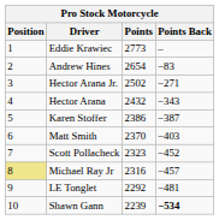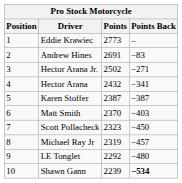 <table class="wikitable" style="font-size:90%;">
 <tr>
 <th colspan="4">Pro Stock Motorcycle</th>
 </tr>
 <tr>
 <th>Position</th>
 <th>Driver</th>
 <th>Points</th>
 <th>Points Back</th>
 </tr>
 <tr>
 <td>1</td>
 <td>Eddie Krawiec</td>
 <td>2773</td>
 <td>–</td>
 </tr>
 <tr>
 <td>2</td>
 <td>Andrew Hines</td>
-<td>2654</td>
+<td>2691</td>
 <td>−83</td>
 </tr>
 <tr>
 <td>3</td>
 <td>Hector Arana Jr.</td>
 <td>2502</td>
 <td>−271</td>
 </tr>
 <tr>
 <td>4</td>
 <td>Hector Arana</td>
 <td>2432</td>
-<td>−343</td>
+<td>−341</td>
 </tr>
 <tr>
 <td>5</td>
 <td>Karen Stoffer</td>
-<td>2386</td>
+<td>2387</td>
 <td>−387</td>
 </tr>
 <tr>
 <td>6</td>
 <td>Matt Smith</td>
 <td>2370</td>
 <td>−403</td>
 </tr>
 <tr>
 <td>7</td>
 <td>Scott Pollacheck</td>
 <td>2323</td>
-<td>−452</td>
+<td>−450</td>
 </tr>
 <tr>
-<td style="background: khaki;">8</td>
+<td>8</td>
 <td>Michael Ray Jr</td>
-<td>2316</td>
+<td>2319</td>
 <td>−457</td>
 </tr>
 <tr>
 <td>9</td>
 <td>LE Tonglet</td>
 <td>2292</td>
-<td>−481</td>
+<td>−480</td>
 </tr>
 <tr>
 <td>10</td>
 <td>Shawn Gann</td>
 <td>2239</td>
 <td><strong>−534</strong></td>
 </tr>
 </table>
